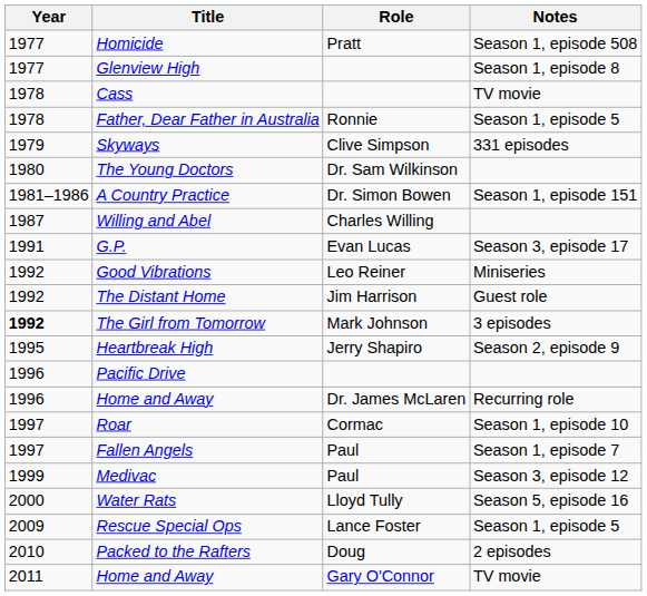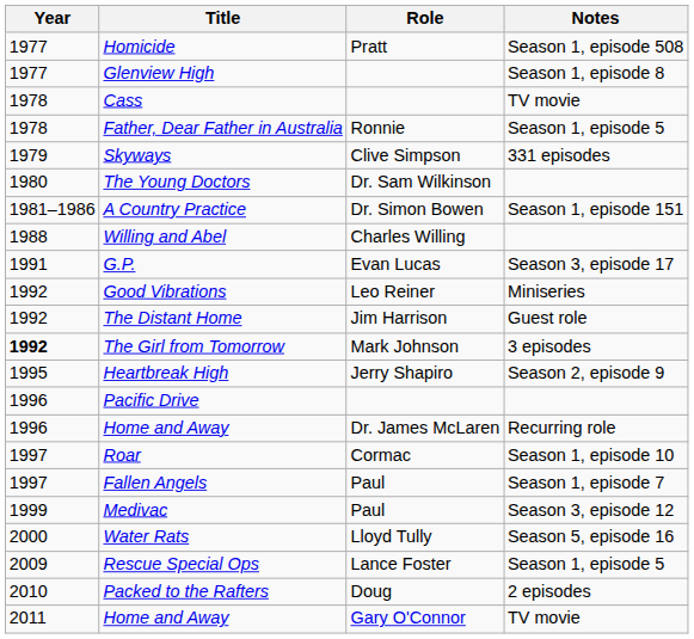 <table class="wikitable sortable">
 <tr>
 <th>Year</th>
 <th>Title</th>
 <th>Role</th>
 <th class="unsortable">Notes</th>
 </tr>
 <tr>
 <td>1977</td>
 <td><em><a href='#'>Homicide</a></em></td>
 <td>Pratt</td>
 <td>Season 1, episode 508</td>
 </tr>
 <tr>
 <td>1977</td>
 <td><em><a href='#'>Glenview High</a></em></td>
 <td></td>
 <td>Season 1, episode 8</td>
 </tr>
 <tr>
 <td>1978</td>
 <td><em><a href='#'>Cass</a></em></td>
 <td></td>
 <td>TV movie</td>
 </tr>
 <tr>
 <td>1978</td>
 <td><em><a href='#'>Father, Dear Father in Australia</a></em></td>
 <td>Ronnie</td>
 <td>Season 1, episode 5</td>
 </tr>
 <tr>
 <td>1979</td>
 <td><em><a href='#'>Skyways</a></em></td>
 <td>Clive Simpson</td>
 <td>331 episodes</td>
 </tr>
 <tr>
 <td>1980</td>
 <td><em><a href='#'>The Young Doctors</a></em></td>
 <td>Dr. Sam Wilkinson</td>
 <td></td>
 </tr>
 <tr>
 <td>1981–1986</td>
 <td><em><a href='#'>A Country Practice</a></em></td>
 <td>Dr. Simon Bowen</td>
 <td>Season 1, episode 151</td>
 </tr>
 <tr>
-<td>1987</td>
+<td>1988</td>
 <td><em><a href='#'>Willing and Abel</a></em></td>
 <td>Charles Willing</td>
 <td></td>
 </tr>
 <tr>
 <td>1991</td>
 <td><em><a href='#'>G.P.</a></em></td>
 <td>Evan Lucas</td>
 <td>Season 3, episode 17</td>
 </tr>
 <tr>
 <td>1992</td>
 <td><em><a href='#'>Good Vibrations</a></em></td>
 <td>Leo Reiner</td>
 <td>Miniseries</td>
 </tr>
 <tr>
 <td>1992</td>
 <td><em><a href='#'>The Distant Home</a></em></td>
 <td>Jim Harrison</td>
 <td>Guest role</td>
 </tr>
 <tr>
 <td><strong>1992</strong></td>
 <td><em><a href='#'>The Girl from Tomorrow</a></em></td>
 <td>Mark Johnson</td>
 <td>3 episodes</td>
 </tr>
 <tr>
 <td>1995</td>
 <td><em><a href='#'>Heartbreak High</a></em></td>
 <td>Jerry Shapiro</td>
 <td>Season 2, episode 9</td>
 </tr>
 <tr>
 <td>1996</td>
 <td><em><a href='#'>Pacific Drive</a></em></td>
 <td></td>
 <td></td>
 </tr>
 <tr>
 <td>1996</td>
 <td><em><a href='#'>Home and Away</a></em></td>
 <td>Dr. James McLaren</td>
 <td>Recurring role</td>
 </tr>
 <tr>
 <td>1997</td>
 <td><em><a href='#'>Roar</a></em></td>
 <td>Cormac</td>
 <td>Season 1, episode 10</td>
 </tr>
 <tr>
 <td>1997</td>
 <td><em><a href='#'>Fallen Angels</a></em></td>
 <td>Paul</td>
 <td>Season 1, episode 7</td>
 </tr>
 <tr>
 <td>1999</td>
 <td><em><a href='#'>Medivac</a></em></td>
 <td>Paul</td>
 <td>Season 3, episode 12</td>
 </tr>
 <tr>
 <td>2000</td>
 <td><em><a href='#'>Water Rats</a></em></td>
 <td>Lloyd Tully</td>
 <td>Season 5, episode 16</td>
 </tr>
 <tr>
 <td>2009</td>
 <td><em><a href='#'>Rescue Special Ops</a></em></td>
 <td>Lance Foster</td>
 <td>Season 1, episode 5</td>
 </tr>
 <tr>
 <td>2010</td>
 <td><em><a href='#'>Packed to the Rafters</a></em></td>
 <td>Doug</td>
 <td>2 episodes</td>
 </tr>
 <tr>
 <td>2011</td>
 <td><em><a href='#'>Home and Away</a></em></td>
 <td><a href='#'>Gary O'Connor</a></td>
 <td>TV movie</td>
 </tr>
 </table>
